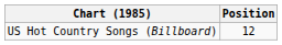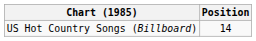 <table class="wikitable">
 <tr>
 <th>Chart (1985)</th>
 <th>Position</th>
 </tr>
 <tr>
 <td>US Hot Country Songs (<em>Billboard</em>)</td>
-<td align="center">12</td>
+<td align="center">14</td>
 </tr>
 </table>
